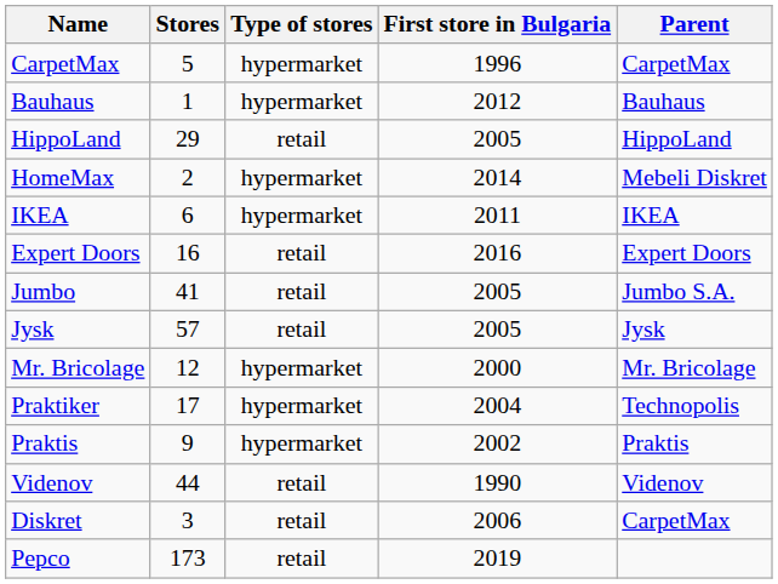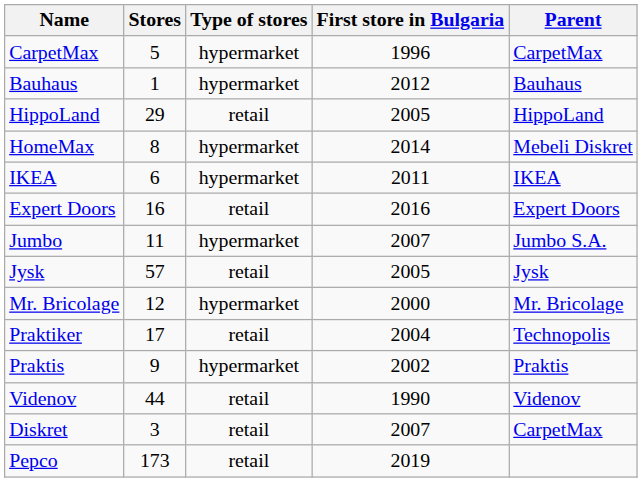 <table class="wikitable sortable">
 <tr>
 <th>Name</th>
 <th>Stores</th>
 <th>Type of stores</th>
 <th>First store in <a href='#'>Bulgaria</a></th>
 <th><a href='#'>Parent</a></th>
 </tr>
 <tr>
 <td><a href='#'>CarpetMax</a></td>
 <td align="center"> 5</td>
 <td align="center">hypermarket</td>
 <td align="center">1996</td>
 <td><a href='#'>CarpetMax</a></td>
 </tr>
 <tr>
 <td><a href='#'>Bauhaus</a></td>
 <td align="center"> 1</td>
 <td align="center">hypermarket</td>
 <td align="center">2012</td>
 <td><a href='#'>Bauhaus</a></td>
 </tr>
 <tr>
 <td><a href='#'>HippoLand</a></td>
 <td align="center"> 29</td>
 <td align="center">retail</td>
 <td align="center">2005</td>
 <td><a href='#'>HippoLand</a></td>
 </tr>
 <tr>
 <td><a href='#'>HomeMax</a></td>
-<td align="center"> 2</td>
+<td align="center"> 8</td>
 <td align="center">hypermarket</td>
 <td align="center">2014</td>
 <td><a href='#'>Mebeli Diskret</a></td>
 </tr>
 <tr>
 <td><a href='#'>IKEA</a></td>
 <td align="center"> 6</td>
 <td align="center">hypermarket</td>
 <td align="center">2011</td>
 <td><a href='#'>IKEA</a></td>
 </tr>
 <tr>
 <td><a href='#'>Expert Doors</a></td>
 <td align="center"> 16</td>
 <td align="center">retail</td>
 <td align="center">2016</td>
 <td><a href='#'>Expert Doors</a></td>
 </tr>
 <tr>
 <td><a href='#'>Jumbo</a></td>
-<td align="center"> 41</td>
-<td align="center">retail</td>
-<td align="center">2005</td>
+<td align="center"> 11</td>
+<td align="center">hypermarket</td>
+<td align="center">2007</td>
 <td><a href='#'>Jumbo S.A.</a></td>
 </tr>
 <tr>
 <td><a href='#'>Jysk</a></td>
 <td align="center"> 57</td>
 <td align="center">retail</td>
 <td align="center">2005</td>
 <td><a href='#'>Jysk</a></td>
 </tr>
 <tr>
 <td><a href='#'>Mr. Bricolage</a></td>
 <td align="center"> 12</td>
 <td align="center">hypermarket</td>
 <td align="center">2000</td>
 <td><a href='#'>Mr. Bricolage</a></td>
 </tr>
 <tr>
 <td><a href='#'>Praktiker</a></td>
 <td align="center"> 17</td>
-<td align="center">hypermarket</td>
+<td align="center">retail</td>
 <td align="center">2004</td>
 <td><a href='#'>Technopolis</a></td>
 </tr>
 <tr>
 <td><a href='#'>Praktis</a></td>
 <td align="center"> 9</td>
 <td align="center">hypermarket</td>
 <td align="center">2002</td>
 <td><a href='#'>Praktis</a></td>
 </tr>
 <tr>
 <td><a href='#'>Videnov</a></td>
 <td align="center"> 44</td>
 <td align="center">retail</td>
 <td align="center">1990</td>
 <td><a href='#'>Videnov</a></td>
 </tr>
 <tr>
 <td><a href='#'>Diskret</a></td>
 <td align="center"> 3</td>
 <td align="center">retail</td>
-<td align="center">2006</td>
+<td align="center">2007</td>
 <td><a href='#'>CarpetMax</a></td>
 </tr>
 <tr>
 <td><a href='#'>Pepco</a></td>
 <td align="center"> 173</td>
 <td align="center">retail</td>
 <td align="center">2019</td>
 <td></td>
 </tr>
 </table>
